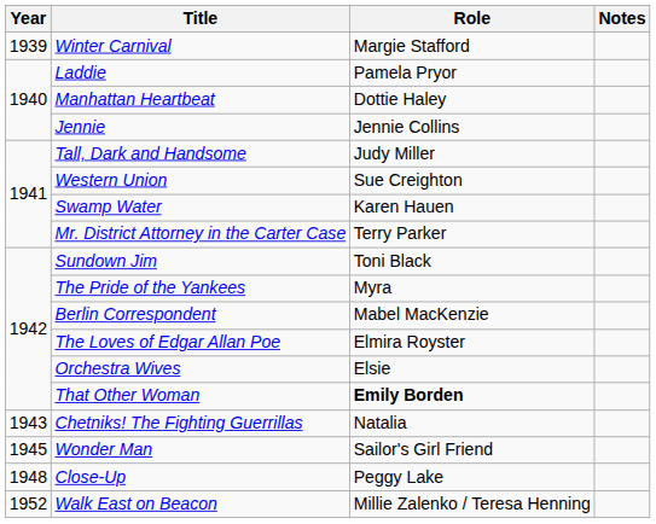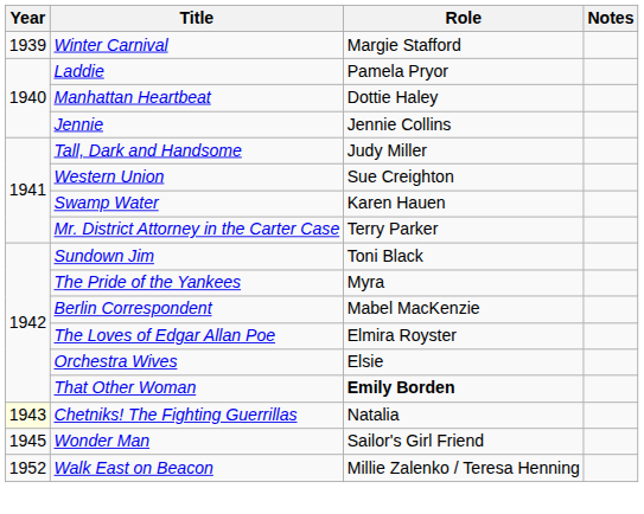 <table class="wikitable">
 <tr>
 <th>Year</th>
 <th>Title</th>
 <th>Role</th>
 <th>Notes</th>
 </tr>
 <tr>
 <td>1939</td>
 <td><em><a href='#'>Winter Carnival</a></em></td>
 <td>Margie Stafford</td>
 <td></td>
 </tr>
 <tr>
 <td rowspan=3>1940</td>
 <td><em><a href='#'>Laddie</a></em></td>
 <td>Pamela Pryor</td>
 <td></td>
 </tr>
 <tr>
 <td><em><a href='#'>Manhattan Heartbeat</a></em></td>
 <td>Dottie Haley</td>
 <td></td>
 </tr>
 <tr>
 <td><em><a href='#'>Jennie</a></em></td>
 <td>Jennie Collins</td>
 <td></td>
 </tr>
 <tr>
 <td rowspan=4>1941</td>
 <td><em><a href='#'>Tall, Dark and Handsome</a></em></td>
 <td>Judy Miller</td>
 <td></td>
 </tr>
 <tr>
 <td><em><a href='#'>Western Union</a></em></td>
 <td>Sue Creighton</td>
 <td></td>
 </tr>
 <tr>
 <td><em><a href='#'>Swamp Water</a></em></td>
 <td>Karen Hauen</td>
 <td></td>
 </tr>
 <tr>
 <td><em><a href='#'>Mr. District Attorney in the Carter Case</a></em></td>
 <td>Terry Parker</td>
 <td></td>
 </tr>
 <tr>
 <td rowspan=6>1942</td>
 <td><em><a href='#'>Sundown Jim</a></em></td>
 <td>Toni Black</td>
 <td></td>
 </tr>
 <tr>
 <td><em><a href='#'>The Pride of the Yankees</a></em></td>
 <td>Myra</td>
 <td></td>
 </tr>
 <tr>
 <td><em><a href='#'>Berlin Correspondent</a></em></td>
 <td>Mabel MacKenzie</td>
 <td></td>
 </tr>
 <tr>
 <td><em><a href='#'>The Loves of Edgar Allan Poe</a></em></td>
 <td>Elmira Royster</td>
 <td></td>
 </tr>
 <tr>
 <td><em><a href='#'>Orchestra Wives</a></em></td>
 <td>Elsie</td>
 <td></td>
 </tr>
 <tr>
 <td><em><a href='#'>That Other Woman</a></em></td>
 <td><strong>Emily Borden</strong></td>
 <td></td>
 </tr>
 <tr>
-<td>1943</td>
+<td style="background: lightyellow;">1943</td>
 <td><em><a href='#'>Chetniks! The Fighting Guerrillas</a></em></td>
 <td>Natalia</td>
 <td></td>
 </tr>
 <tr>
 <td>1945</td>
 <td><em><a href='#'>Wonder Man</a></em></td>
 <td>Sailor's Girl Friend</td>
 <td></td>
 </tr>
 <tr>
-<td>1948</td>
-<td><em><a href='#'>Close-Up</a></em></td>
-<td>Peggy Lake</td>
-<td></td>
-</tr>
-<tr>
 <td>1952</td>
 <td><em><a href='#'>Walk East on Beacon</a></em></td>
 <td>Millie Zalenko / Teresa Henning</td>
 <td></td>
 </tr>
 </table>
